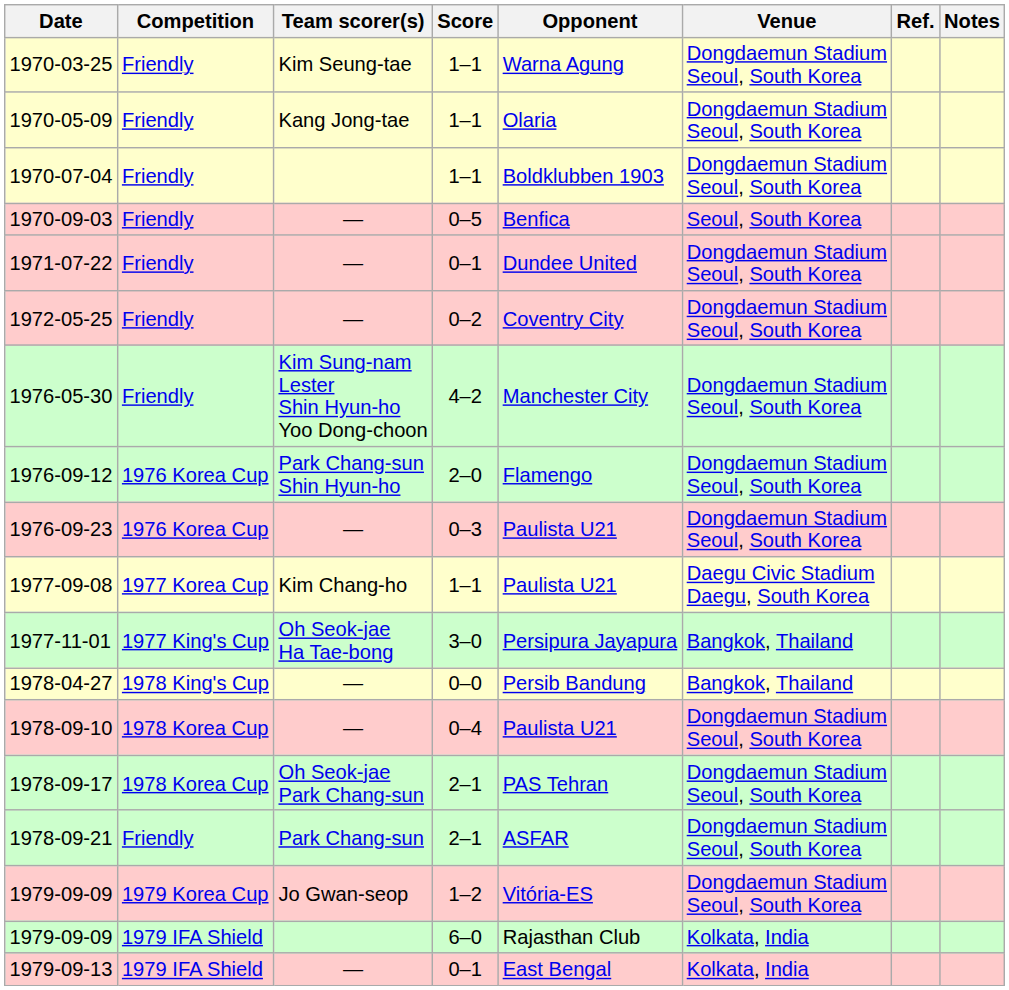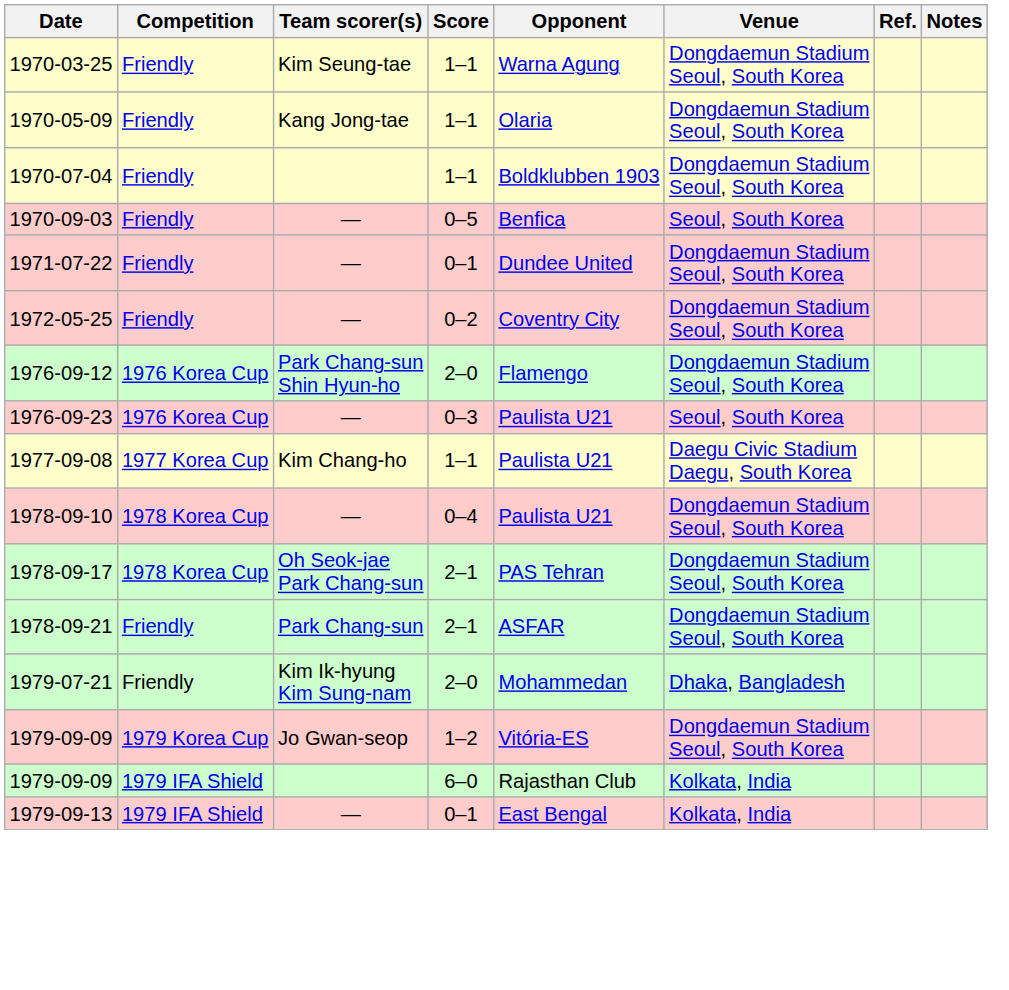 <table class="wikitable" style="font-size:88%;">
 <tr>
 <th>Date</th>
 <th>Competition</th>
 <th>Team scorer(s)</th>
 <th>Score</th>
 <th>Opponent</th>
 <th>Venue</th>
 <th>Ref.</th>
 <th>Notes</th>
 </tr>
 <tr bgcolor="#ffffcc">
 <td>1970-03-25</td>
 <td><a href='#'>Friendly</a></td>
 <td>Kim Seung-tae </td>
 <td style="text-align:center;">1–1</td>
 <td> <a href='#'>Warna Agung</a></td>
 <td><a href='#'>Dongdaemun Stadium</a><br><a href='#'>Seoul</a>, <a href='#'>South Korea</a></td>
 <td></td>
 <td></td>
 </tr>
 <tr bgcolor="#ffffcc">
 <td>1970-05-09</td>
 <td><a href='#'>Friendly</a></td>
 <td>Kang Jong-tae </td>
 <td style="text-align:center;">1–1</td>
 <td> <a href='#'>Olaria</a></td>
 <td><a href='#'>Dongdaemun Stadium</a><br><a href='#'>Seoul</a>, <a href='#'>South Korea</a></td>
 <td></td>
 <td></td>
 </tr>
 <tr bgcolor="#ffffcc">
 <td>1970-07-04</td>
 <td><a href='#'>Friendly</a></td>
 <td></td>
 <td align="center">1–1</td>
 <td> <a href='#'>Boldklubben 1903</a></td>
 <td><a href='#'>Dongdaemun Stadium</a><br><a href='#'>Seoul</a>, <a href='#'>South Korea</a></td>
 <td></td>
 <td></td>
 </tr>
 <tr bgcolor="#ffcccc">
 <td>1970-09-03</td>
 <td><a href='#'>Friendly</a></td>
 <td align="center">—</td>
 <td style="text-align:center;">0–5</td>
 <td> <a href='#'>Benfica</a></td>
 <td><a href='#'>Seoul</a>, <a href='#'>South Korea</a></td>
 <td></td>
 <td></td>
 </tr>
 <tr bgcolor="#ffcccc">
 <td>1971-07-22</td>
 <td><a href='#'>Friendly</a></td>
 <td align="center">—</td>
 <td style="text-align:center;">0–1</td>
 <td> <a href='#'>Dundee United</a></td>
 <td><a href='#'>Dongdaemun Stadium</a><br><a href='#'>Seoul</a>, <a href='#'>South Korea</a></td>
 <td></td>
 <td></td>
 </tr>
 <tr bgcolor="#ffcccc">
 <td>1972-05-25</td>
 <td><a href='#'>Friendly</a></td>
 <td align="center">—</td>
 <td style="text-align:center;">0–2</td>
 <td> <a href='#'>Coventry City</a></td>
 <td><a href='#'>Dongdaemun Stadium</a><br><a href='#'>Seoul</a>, <a href='#'>South Korea</a></td>
 <td></td>
 <td></td>
 </tr>
 <tr bgcolor="#ccffcc">
-<td>1976-05-30</td>
-<td><a href='#'>Friendly</a></td>
-<td><a href='#'>Kim Sung-nam</a> <br><a href='#'>Lester</a> <br><a href='#'>Shin Hyun-ho</a> <br>Yoo Dong-choon </td>
-<td style="text-align:center;">4–2</td>
-<td> <a href='#'>Manchester City</a></td>
-<td><a href='#'>Dongdaemun Stadium</a><br><a href='#'>Seoul</a>, <a href='#'>South Korea</a></td>
-<td></td>
-<td></td>
-</tr>
-<tr bgcolor="#ccffcc">
 <td>1976-09-12</td>
 <td><a href='#'>1976 Korea Cup</a></td>
 <td><a href='#'>Park Chang-sun</a> <br><a href='#'>Shin Hyun-ho</a> </td>
 <td align="center">2–0</td>
 <td> <a href='#'>Flamengo</a></td>
 <td><a href='#'>Dongdaemun Stadium</a><br><a href='#'>Seoul</a>, <a href='#'>South Korea</a></td>
 <td></td>
 <td></td>
 </tr>
 <tr bgcolor="#ffcccc">
 <td>1976-09-23</td>
 <td><a href='#'>1976 Korea Cup</a></td>
 <td align="center">—</td>
 <td align="center">0–3</td>
 <td> <a href='#'>Paulista U21</a></td>
-<td><a href='#'>Dongdaemun Stadium</a><br><a href='#'>Seoul</a>, <a href='#'>South Korea</a></td>
+<td><a href='#'>Seoul</a>, <a href='#'>South Korea</a></td>
 <td></td>
 <td></td>
 </tr>
 <tr bgcolor="#ffffcc">
 <td>1977-09-08</td>
 <td><a href='#'>1977 Korea Cup</a></td>
 <td>Kim Chang-ho </td>
 <td align="center">1–1</td>
 <td> <a href='#'>Paulista U21</a></td>
 <td><a href='#'>Daegu Civic Stadium</a><br><a href='#'>Daegu</a>, <a href='#'>South Korea</a></td>
-<td></td>
-<td></td>
-</tr>
-<tr bgcolor="#ccffcc">
-<td>1977-11-01</td>
-<td><a href='#'>1977 King's Cup</a></td>
-<td><a href='#'>Oh Seok-jae</a> <br><a href='#'>Ha Tae-bong</a> </td>
-<td align="center">3–0</td>
-<td> <a href='#'>Persipura Jayapura</a></td>
-<td><a href='#'>Bangkok</a>, <a href='#'>Thailand</a></td>
-<td></td>
-<td></td>
-</tr>
-<tr bgcolor="#ffffcc">
-<td>1978-04-27</td>
-<td><a href='#'>1978 King's Cup</a></td>
-<td align="center">—</td>
-<td align="center">0–0</td>
-<td> <a href='#'>Persib Bandung</a></td>
-<td><a href='#'>Bangkok</a>, <a href='#'>Thailand</a></td>
 <td></td>
 <td></td>
 </tr>
 <tr bgcolor="#ffcccc">
 <td>1978-09-10</td>
 <td><a href='#'>1978 Korea Cup</a></td>
 <td align="center">—</td>
 <td align="center">0–4</td>
 <td> <a href='#'>Paulista U21</a></td>
 <td><a href='#'>Dongdaemun Stadium</a><br><a href='#'>Seoul</a>, <a href='#'>South Korea</a></td>
 <td></td>
 <td></td>
 </tr>
 <tr bgcolor="#ccffcc">
 <td>1978-09-17</td>
 <td><a href='#'>1978 Korea Cup</a></td>
 <td><a href='#'>Oh Seok-jae</a> <br><a href='#'>Park Chang-sun</a> </td>
 <td align="center">2–1</td>
 <td> <a href='#'>PAS Tehran</a></td>
 <td><a href='#'>Dongdaemun Stadium</a><br><a href='#'>Seoul</a>, <a href='#'>South Korea</a></td>
 <td></td>
 <td></td>
 </tr>
 <tr bgcolor="#ccffcc">
 <td>1978-09-21</td>
 <td><a href='#'>Friendly</a></td>
 <td><a href='#'>Park Chang-sun</a> </td>
 <td style="text-align:center;">2–1</td>
 <td> <a href='#'>ASFAR</a></td>
 <td><a href='#'>Dongdaemun Stadium</a><br><a href='#'>Seoul</a>, <a href='#'>South Korea</a></td>
+<td></td>
+<td></td>
+</tr>
+<tr bgcolor="#ccffcc">
+<td>1979-07-21</td>
+<td>Friendly</td>
+<td>Kim Ik-hyung <br><a href='#'>Kim Sung-nam</a> </td>
+<td align="center">2–0</td>
+<td> <a href='#'>Mohammedan</a></td>
+<td><a href='#'>Dhaka</a>, <a href='#'>Bangladesh</a></td>
 <td></td>
 <td></td>
 </tr>
 <tr bgcolor="#ffcccc">
 <td>1979-09-09</td>
 <td><a href='#'>1979 Korea Cup</a></td>
 <td>Jo Gwan-seop </td>
 <td align="center">1–2</td>
 <td> <a href='#'>Vitória-ES</a></td>
 <td><a href='#'>Dongdaemun Stadium</a><br><a href='#'>Seoul</a>, <a href='#'>South Korea</a></td>
 <td></td>
 <td></td>
 </tr>
 <tr bgcolor="#ccffcc">
 <td>1979-09-09</td>
 <td><a href='#'>1979 IFA Shield</a></td>
 <td></td>
 <td align="center">6–0</td>
 <td> Rajasthan Club</td>
 <td><a href='#'>Kolkata</a>, <a href='#'>India</a></td>
 <td></td>
 <td></td>
 </tr>
 <tr bgcolor="#ffcccc">
 <td>1979-09-13</td>
 <td><a href='#'>1979 IFA Shield</a></td>
 <td align="center">—</td>
 <td align="center">0–1</td>
 <td> <a href='#'>East Bengal</a></td>
 <td><a href='#'>Kolkata</a>, <a href='#'>India</a></td>
 <td></td>
 <td></td>
 </tr>
 </table>
